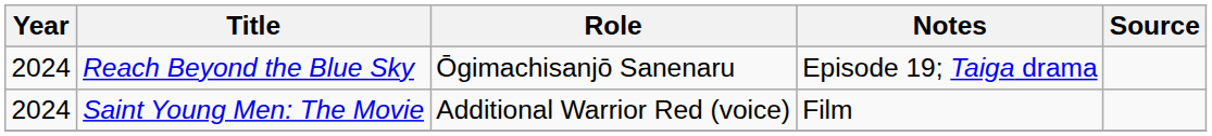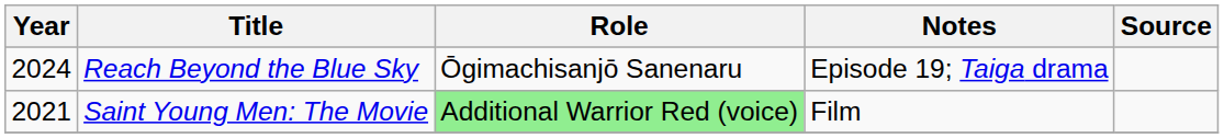 <table class="wikitable">
 <tr>
 <th>Year</th>
 <th>Title</th>
 <th>Role</th>
 <th>Notes</th>
 <th>Source</th>
 </tr>
 <tr>
 <td>2024</td>
 <td><em><a href='#'>Reach Beyond the Blue Sky</a></em></td>
 <td>Ōgimachisanjō Sanenaru</td>
 <td>Episode 19; <a href='#'><em>Taiga</em> drama</a></td>
 <td></td>
 </tr>
 <tr>
-<td>2024</td>
+<td>2021</td>
 <td><em><a href='#'>Saint Young Men: The Movie</a></em></td>
-<td>Additional Warrior Red (voice)</td>
+<td style="background: lightgreen;">Additional Warrior Red (voice)</td>
 <td>Film</td>
 <td></td>
 </tr>
 <tr>
 </tr>
 </table>
